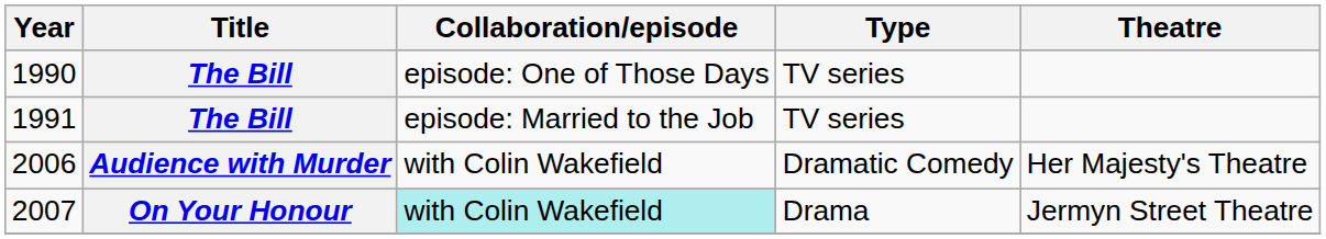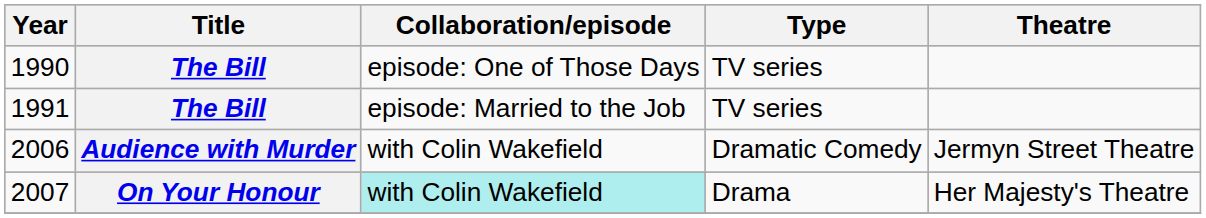 <table class="wikitable plainrowheaders sortable">
 <tr>
 <th scope="col">Year</th>
 <th scope="col">Title</th>
 <th scope="col">Collaboration/episode</th>
 <th scope="col" class="unsortable">Type</th>
 <th scope="col" class="unsortable">Theatre</th>
 </tr>
 <tr>
 <td>1990</td>
 <th scope="row"><em><a href='#'>The Bill</a></em></th>
 <td>episode: One of Those Days</td>
 <td>TV series</td>
 <td></td>
 </tr>
 <tr>
 <td>1991</td>
 <th scope="row"><em><a href='#'>The Bill</a></em></th>
 <td>episode: Married to the Job</td>
 <td>TV series</td>
 <td></td>
 </tr>
 <tr>
 <td>2006</td>
 <th scope="row"><em><a href='#'>Audience with Murder</a></em></th>
 <td>with Colin Wakefield</td>
 <td>Dramatic Comedy</td>
-<td>Her Majesty's Theatre</td>
+<td>Jermyn Street Theatre</td>
 </tr>
 <tr>
 <td>2007</td>
 <th scope="row"><em><a href='#'>On Your Honour</a></em></th>
 <td style="background: paleturquoise;">with Colin Wakefield</td>
 <td>Drama</td>
-<td>Jermyn Street Theatre</td>
+<td>Her Majesty's Theatre</td>
 </tr>
 <tr>
 </tr>
 </table>
